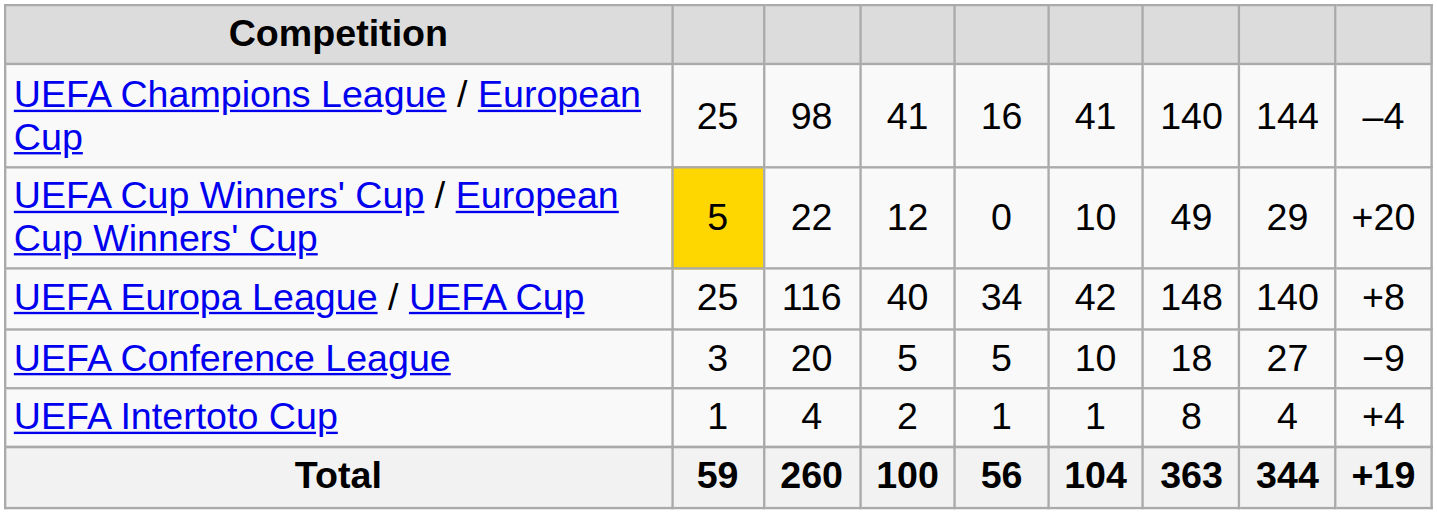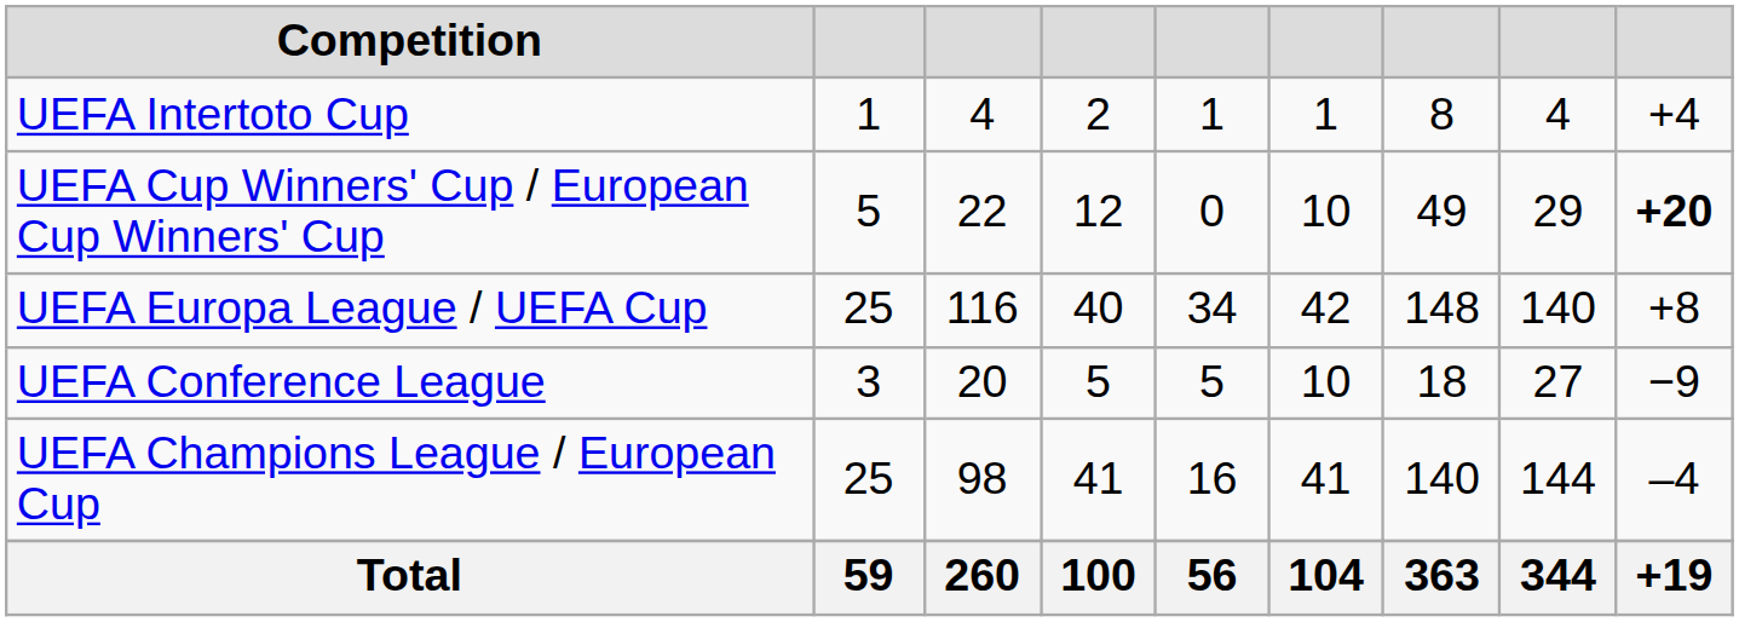 <table class="wikitable" style="text-align:center">
 <tr>
 <th width="318" style="background:#DCDCDC">Competition</th>
 <th width="35" style="background:#DCDCDC"></th>
 <th width="35" style="background:#DCDCDC"></th>
 <th width="35" style="background:#DCDCDC"></th>
 <th width="35" style="background:#DCDCDC"></th>
 <th width="35" style="background:#DCDCDC"></th>
 <th width="35" style="background:#DCDCDC"></th>
 <th width="35" style="background:#DCDCDC"></th>
 <th width="35" style="background:#DCDCDC"></th>
 </tr>
 <tr>
-<td align=left><a href='#'>UEFA Champions League</a> / <a href='#'>European Cup</a></td>
-<td>25</td>
-<td>98</td>
-<td>41</td>
-<td>16</td>
-<td>41</td>
-<td>140</td>
-<td>144</td>
-<td>–4</td>
+<td align=left><a href='#'>UEFA Intertoto Cup</a></td>
+<td>1</td>
+<td>4</td>
+<td>2</td>
+<td>1</td>
+<td>1</td>
+<td>8</td>
+<td>4</td>
+<td>+4</td>
 </tr>
 <tr>
 <td align=left><a href='#'>UEFA Cup Winners' Cup</a> / <a href='#'>European Cup Winners' Cup</a></td>
-<td style="background: gold;">5</td>
+<td>5</td>
 <td>22</td>
 <td>12</td>
 <td>0</td>
 <td>10</td>
 <td>49</td>
 <td>29</td>
-<td>+20</td>
+<td><strong>+20</strong></td>
 </tr>
 <tr>
 <td align=left><a href='#'>UEFA Europa League</a> / <a href='#'>UEFA Cup</a></td>
 <td>25</td>
 <td>116</td>
 <td>40</td>
 <td>34</td>
 <td>42</td>
 <td>148</td>
 <td>140</td>
 <td>+8</td>
 </tr>
 <tr>
 <td align=left><a href='#'>UEFA Conference League</a></td>
 <td>3</td>
 <td>20</td>
 <td>5</td>
 <td>5</td>
 <td>10</td>
 <td>18</td>
 <td>27</td>
 <td>−9</td>
 </tr>
 <tr>
-<td align=left><a href='#'>UEFA Intertoto Cup</a></td>
-<td>1</td>
-<td>4</td>
-<td>2</td>
-<td>1</td>
-<td>1</td>
-<td>8</td>
-<td>4</td>
-<td>+4</td>
+<td align=left><a href='#'>UEFA Champions League</a> / <a href='#'>European Cup</a></td>
+<td>25</td>
+<td>98</td>
+<td>41</td>
+<td>16</td>
+<td>41</td>
+<td>140</td>
+<td>144</td>
+<td>–4</td>
 </tr>
 <tr>
 </tr>
 <tr class="sortbottom">
 <th>Total</th>
 <th>59</th>
 <th>260</th>
 <th>100</th>
 <th>56</th>
 <th>104</th>
 <th>363</th>
 <th>344</th>
 <th>+19</th>
 </tr>
 </table>
